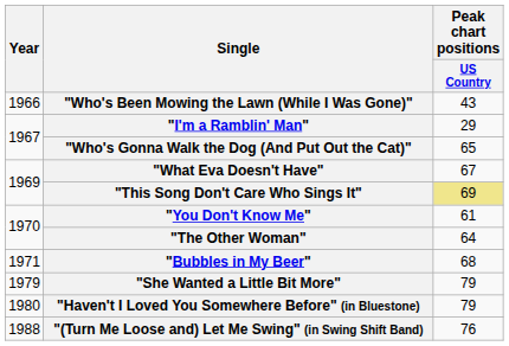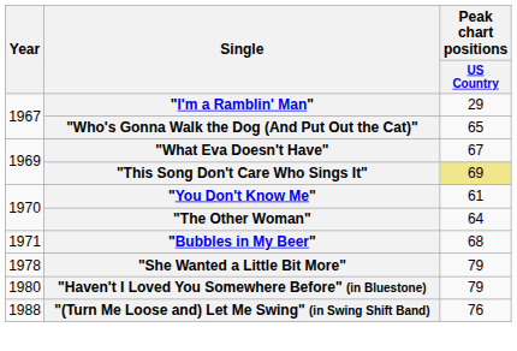 <table class="wikitable plainrowheaders" style="text-align:center;">
 <tr>
 <th rowspan="2">Year</th>
 <th rowspan="2" style="width:27em;">Single</th>
 <th colspan="1">Peak chart<br>positions</th>
 </tr>
 <tr style="font-size:smaller;">
 <th width="45"><a href='#'>US Country</a></th>
-</tr>
-<tr>
-<td>1966</td>
-<th scope="row">"Who's Been Mowing the Lawn (While I Was Gone)"</th>
-<td>43</td>
 </tr>
 <tr>
 <td rowspan=2>1967</td>
 <th scope="row">"<a href='#'>I'm a Ramblin' Man</a>"</th>
 <td>29</td>
 </tr>
 <tr>
 <th scope="row">"Who's Gonna Walk the Dog (And Put Out the Cat)"</th>
 <td>65</td>
 </tr>
 <tr>
 <td rowspan=2>1969</td>
 <th scope="row">"What Eva Doesn't Have"</th>
 <td>67</td>
 </tr>
 <tr>
 <th scope="row">"This Song Don't Care Who Sings It"</th>
 <td style="background: khaki;">69</td>
 </tr>
 <tr>
 <td rowspan=2>1970</td>
 <th scope="row">"<a href='#'>You Don't Know Me</a>"</th>
 <td>61</td>
 </tr>
 <tr>
 <th scope="row">"The Other Woman"</th>
 <td>64</td>
 </tr>
 <tr>
 <td>1971</td>
 <th scope="row">"<a href='#'>Bubbles in My Beer</a>"</th>
 <td>68</td>
 </tr>
 <tr>
-<td>1979</td>
+<td>1978</td>
 <th scope="row">"She Wanted a Little Bit More"</th>
 <td>79</td>
 </tr>
 <tr>
 <td>1980</td>
 <th scope="row">"Haven't I Loved You Somewhere Before" <small>(in Bluestone)</small></th>
 <td>79</td>
 </tr>
 <tr>
 <td>1988</td>
 <th scope="row">"(Turn Me Loose and) Let Me Swing" <small>(in Swing Shift Band)</small></th>
 <td>76</td>
 </tr>
 </table>
